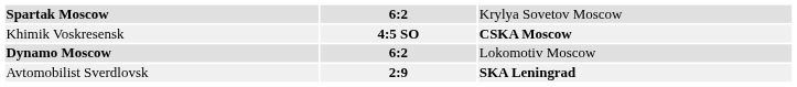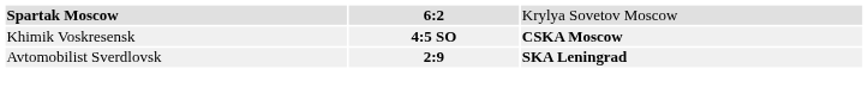 <table width="70%">
 <tr bgcolor="#e0e0e0">
 <td style="width:40%;"><strong>Spartak Moscow</strong></td>
 <th style="width:20%;"><strong>6:2</strong></th>
 <td style="width:40%;">Krylya Sovetov Moscow</td>
 </tr>
 <tr bgcolor="#f0f0f0">
 <td>Khimik Voskresensk</td>
 <td align="center"><strong>4:5 SO</strong></td>
 <td><strong>CSKA Moscow</strong></td>
 </tr>
-<tr bgcolor="#e0e0e0">
-<td><strong>Dynamo Moscow</strong></td>
-<td align="center"><strong>6:2</strong></td>
-<td>Lokomotiv Moscow</td>
-</tr>
 <tr bgcolor="#f0f0f0">
 <td>Avtomobilist Sverdlovsk</td>
 <td align="center"><strong>2:9</strong></td>
 <td><strong>SKA Leningrad</strong></td>
 </tr>
 </table>
